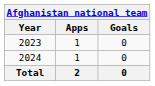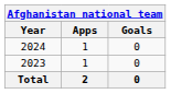 <table class="wikitable" style="text-align:center">
 <tr>
 <th colspan=3><a href='#'>Afghanistan national team</a></th>
 </tr>
 <tr>
 <th>Year</th>
 <th>Apps</th>
 <th>Goals</th>
 </tr>
 <tr>
-<td>2023</td>
+<td>2024</td>
 <td>1</td>
 <td>0</td>
 </tr>
 <tr>
-<td>2024</td>
+<td>2023</td>
 <td>1</td>
 <td>0</td>
 </tr>
 <tr>
 <th>Total</th>
 <th>2</th>
 <th>0</th>
 </tr>
 </table>
